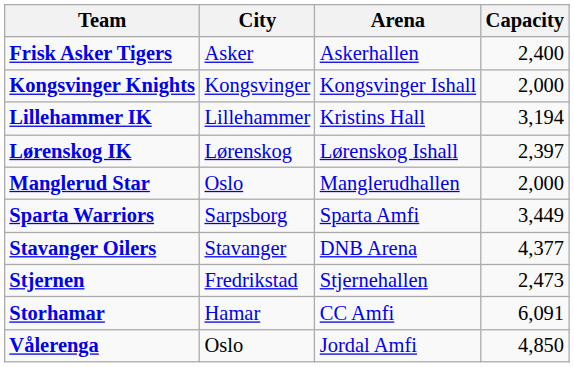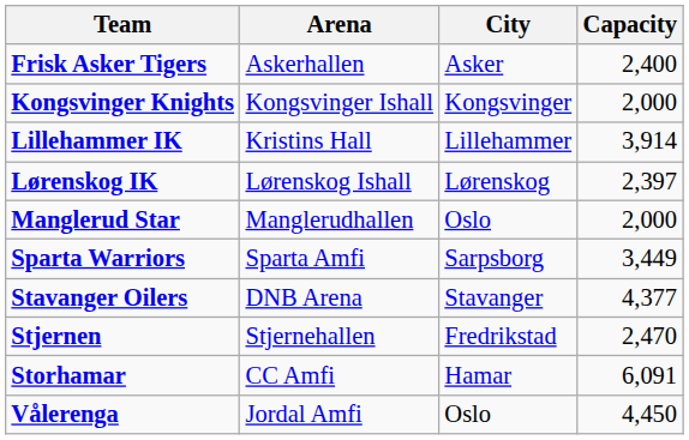 <table class="wikitable sortable">
 <tr>
 <th>Team</th>
+<th>Arena</th>
 <th>City</th>
-<th>Arena</th>
 <th>Capacity</th>
 </tr>
 <tr>
 <td><strong><a href='#'>Frisk Asker Tigers</a></strong></td>
+<td><a href='#'>Askerhallen</a></td>
 <td><a href='#'>Asker</a></td>
-<td><a href='#'>Askerhallen</a></td>
 <td align="right">2,400</td>
 </tr>
 <tr>
 <td><strong><a href='#'>Kongsvinger Knights</a></strong></td>
+<td><a href='#'>Kongsvinger Ishall</a></td>
 <td><a href='#'>Kongsvinger</a></td>
-<td><a href='#'>Kongsvinger Ishall</a></td>
 <td align="right">2,000</td>
 </tr>
 <tr>
 <td><strong><a href='#'>Lillehammer IK</a></strong></td>
+<td><a href='#'>Kristins Hall</a></td>
 <td><a href='#'>Lillehammer</a></td>
-<td><a href='#'>Kristins Hall</a></td>
-<td align="right">3,194</td>
+<td align="right">3,914</td>
 </tr>
 <tr>
 <td><strong><a href='#'>Lørenskog IK</a></strong></td>
+<td><a href='#'>Lørenskog Ishall</a></td>
 <td><a href='#'>Lørenskog</a></td>
-<td><a href='#'>Lørenskog Ishall</a></td>
 <td align="right">2,397</td>
 </tr>
 <tr>
 <td><strong><a href='#'>Manglerud Star</a></strong></td>
+<td><a href='#'>Manglerudhallen</a></td>
 <td><a href='#'>Oslo</a></td>
-<td><a href='#'>Manglerudhallen</a></td>
 <td align="right">2,000</td>
 </tr>
 <tr>
 <td><strong><a href='#'>Sparta Warriors</a></strong></td>
+<td><a href='#'>Sparta Amfi</a></td>
 <td><a href='#'>Sarpsborg</a></td>
-<td><a href='#'>Sparta Amfi</a></td>
 <td align="right">3,449</td>
 </tr>
 <tr>
 <td><strong><a href='#'>Stavanger Oilers</a></strong></td>
+<td><a href='#'>DNB Arena</a></td>
 <td><a href='#'>Stavanger</a></td>
-<td><a href='#'>DNB Arena</a></td>
 <td align="right">4,377</td>
 </tr>
 <tr>
 <td><strong><a href='#'>Stjernen</a></strong></td>
+<td><a href='#'>Stjernehallen</a></td>
 <td><a href='#'>Fredrikstad</a></td>
-<td><a href='#'>Stjernehallen</a></td>
-<td align="right">2,473</td>
+<td align="right">2,470</td>
 </tr>
 <tr>
 <td><strong><a href='#'>Storhamar</a></strong></td>
+<td><a href='#'>CC Amfi</a></td>
 <td><a href='#'>Hamar</a></td>
-<td><a href='#'>CC Amfi</a></td>
 <td align="right">6,091</td>
 </tr>
 <tr>
 <td><strong><a href='#'>Vålerenga</a></strong></td>
+<td><a href='#'>Jordal Amfi</a></td>
 <td>Oslo</td>
-<td><a href='#'>Jordal Amfi</a></td>
-<td align="right">4,850</td>
+<td align="right">4,450</td>
 </tr>
 </table>
